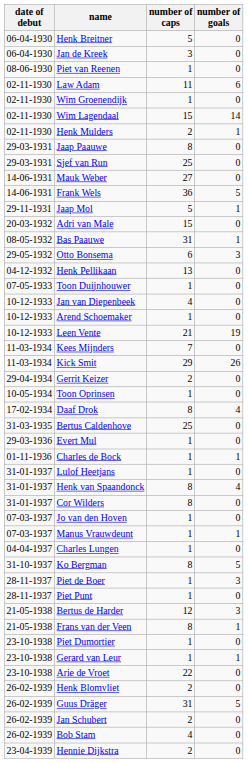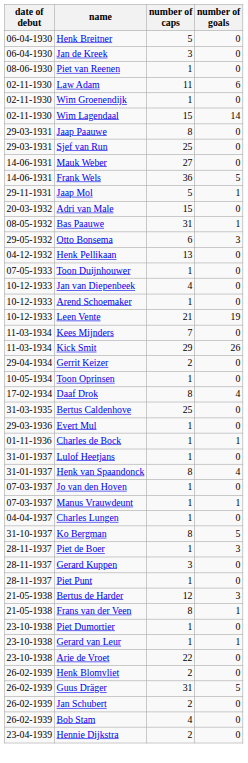 <table class="wikitable sortable">
 <tr>
 <th>date of<br>debut</th>
 <th>name</th>
 <th>number of<br>caps</th>
 <th>number of<br>goals</th>
 </tr>
 <tr>
 <td>06-04-1930</td>
 <td><a href='#'>Henk Breitner</a></td>
 <td align=right>5</td>
 <td align=right>0</td>
 </tr>
 <tr>
 <td>06-04-1930</td>
 <td><a href='#'>Jan de Kreek</a></td>
 <td align=right>3</td>
 <td align=right>0</td>
 </tr>
 <tr>
 <td>08-06-1930</td>
 <td><a href='#'>Piet van Reenen</a></td>
 <td align=right>1</td>
 <td align=right>0</td>
 </tr>
 <tr>
 <td>02-11-1930</td>
 <td><a href='#'>Law Adam</a></td>
 <td align=right>11</td>
 <td align=right>6</td>
 </tr>
 <tr>
 <td>02-11-1930</td>
 <td><a href='#'>Wim Groenendijk</a></td>
 <td align=right>1</td>
 <td align=right>0</td>
 </tr>
 <tr>
 <td>02-11-1930</td>
 <td><a href='#'>Wim Lagendaal</a></td>
 <td align=right>15</td>
 <td align=right>14</td>
-</tr>
-<tr>
-<td>02-11-1930</td>
-<td><a href='#'>Henk Mulders</a></td>
-<td align=right>2</td>
-<td align=right>1</td>
 </tr>
 <tr>
 <td>29-03-1931</td>
 <td><a href='#'>Jaap Paauwe</a></td>
 <td align=right>8</td>
 <td align=right>0</td>
 </tr>
 <tr>
 <td>29-03-1931</td>
 <td><a href='#'>Sjef van Run</a></td>
 <td align=right>25</td>
 <td align=right>0</td>
 </tr>
 <tr>
 <td>14-06-1931</td>
 <td><a href='#'>Mauk Weber</a></td>
 <td align=right>27</td>
 <td align=right>0</td>
 </tr>
 <tr>
 <td>14-06-1931</td>
 <td><a href='#'>Frank Wels</a></td>
 <td align=right>36</td>
 <td align=right>5</td>
 </tr>
 <tr>
 <td>29-11-1931</td>
 <td><a href='#'>Jaap Mol</a></td>
 <td align=right>5</td>
 <td align=right>1</td>
 </tr>
 <tr>
 <td>20-03-1932</td>
 <td><a href='#'>Adri van Male</a></td>
 <td align=right>15</td>
 <td align=right>0</td>
 </tr>
 <tr>
 <td>08-05-1932</td>
 <td><a href='#'>Bas Paauwe</a></td>
 <td align=right>31</td>
 <td align=right>1</td>
 </tr>
 <tr>
 <td>29-05-1932</td>
 <td><a href='#'>Otto Bonsema</a></td>
 <td align=right>6</td>
 <td align=right>3</td>
 </tr>
 <tr>
 <td>04-12-1932</td>
 <td><a href='#'>Henk Pellikaan</a></td>
 <td align=right>13</td>
 <td align=right>0</td>
 </tr>
 <tr>
 <td>07-05-1933</td>
 <td><a href='#'>Toon Duijnhouwer</a></td>
 <td align=right>1</td>
 <td align=right>0</td>
 </tr>
 <tr>
 <td>10-12-1933</td>
 <td><a href='#'>Jan van Diepenbeek</a></td>
 <td align=right>4</td>
 <td align=right>0</td>
 </tr>
 <tr>
 <td>10-12-1933</td>
 <td><a href='#'>Arend Schoemaker</a></td>
 <td align=right>1</td>
 <td align=right>0</td>
 </tr>
 <tr>
 <td>10-12-1933</td>
 <td><a href='#'>Leen Vente</a></td>
 <td align=right>21</td>
 <td align=right>19</td>
 </tr>
 <tr>
 <td>11-03-1934</td>
 <td><a href='#'>Kees Mijnders</a></td>
 <td align=right>7</td>
 <td align=right>0</td>
 </tr>
 <tr>
 <td>11-03-1934</td>
 <td><a href='#'>Kick Smit</a></td>
 <td align=right>29</td>
 <td align=right>26</td>
 </tr>
 <tr>
 <td>29-04-1934</td>
 <td><a href='#'>Gerrit Keizer</a></td>
 <td align=right>2</td>
 <td align=right>0</td>
 </tr>
 <tr>
 <td>10-05-1934</td>
 <td><a href='#'>Toon Oprinsen</a></td>
 <td align=right>1</td>
 <td align=right>0</td>
 </tr>
 <tr>
 <td>17-02-1934</td>
 <td><a href='#'>Daaf Drok</a></td>
 <td align=right>8</td>
 <td align=right>4</td>
 </tr>
 <tr>
 <td>31-03-1935</td>
 <td><a href='#'>Bertus Caldenhove</a></td>
 <td align=right>25</td>
 <td align=right>0</td>
 </tr>
 <tr>
 <td>29-03-1936</td>
 <td><a href='#'>Evert Mul</a></td>
 <td align=right>1</td>
 <td align=right>0</td>
 </tr>
 <tr>
 <td>01-11-1936</td>
 <td><a href='#'>Charles de Bock</a></td>
 <td align=right>1</td>
 <td align=right>1</td>
 </tr>
 <tr>
 <td>31-01-1937</td>
 <td><a href='#'>Lulof Heetjans</a></td>
 <td align=right>1</td>
 <td align=right>0</td>
 </tr>
 <tr>
 <td>31-01-1937</td>
 <td><a href='#'>Henk van Spaandonck</a></td>
 <td align=right>8</td>
 <td align=right>4</td>
 </tr>
 <tr>
-<td>31-01-1937</td>
-<td><a href='#'>Cor Wilders</a></td>
-<td align=right>8</td>
-<td align=right>0</td>
-</tr>
-<tr>
 <td>07-03-1937</td>
 <td><a href='#'>Jo van den Hoven</a></td>
 <td align=right>1</td>
 <td align=right>0</td>
 </tr>
 <tr>
 <td>07-03-1937</td>
 <td><a href='#'>Manus Vrauwdeunt</a></td>
 <td align=right>1</td>
 <td align=right>1</td>
 </tr>
 <tr>
 <td>04-04-1937</td>
 <td><a href='#'>Charles Lungen</a></td>
 <td align=right>1</td>
 <td align=right>0</td>
 </tr>
 <tr>
 <td>31-10-1937</td>
 <td><a href='#'>Ko Bergman</a></td>
 <td align=right>8</td>
 <td align=right>5</td>
 </tr>
 <tr>
 <td>28-11-1937</td>
 <td><a href='#'>Piet de Boer</a></td>
 <td align=right>1</td>
 <td align=right>3</td>
+</tr>
+<tr>
+<td>28-11-1937</td>
+<td><a href='#'>Gerard Kuppen</a></td>
+<td align=right>3</td>
+<td align=right>0</td>
 </tr>
 <tr>
 <td>28-11-1937</td>
 <td><a href='#'>Piet Punt</a></td>
 <td align=right>1</td>
 <td align=right>0</td>
 </tr>
 <tr>
 <td>21-05-1938</td>
 <td><a href='#'>Bertus de Harder</a></td>
 <td align=right>12</td>
 <td align=right>3</td>
 </tr>
 <tr>
 <td>21-05-1938</td>
 <td><a href='#'>Frans van der Veen</a></td>
 <td align=right>8</td>
 <td align=right>1</td>
 </tr>
 <tr>
 <td>23-10-1938</td>
 <td><a href='#'>Piet Dumortier</a></td>
 <td align=right>1</td>
 <td align=right>0</td>
 </tr>
 <tr>
 <td>23-10-1938</td>
 <td><a href='#'>Gerard van Leur</a></td>
 <td align=right>1</td>
 <td align=right>1</td>
 </tr>
 <tr>
 <td>23-10-1938</td>
 <td><a href='#'>Arie de Vroet</a></td>
 <td align=right>22</td>
 <td align=right>0</td>
 </tr>
 <tr>
 <td>26-02-1939</td>
 <td><a href='#'>Henk Blomvliet</a></td>
 <td align=right>2</td>
 <td align=right>0</td>
 </tr>
 <tr>
 <td>26-02-1939</td>
 <td><a href='#'>Guus Dräger</a></td>
 <td align=right>31</td>
 <td align=right>5</td>
 </tr>
 <tr>
 <td>26-02-1939</td>
 <td><a href='#'>Jan Schubert</a></td>
 <td align=right>2</td>
 <td align=right>0</td>
 </tr>
 <tr>
 <td>26-02-1939</td>
 <td><a href='#'>Bob Stam</a></td>
 <td align=right>4</td>
 <td align=right>0</td>
 </tr>
 <tr>
 <td>23-04-1939</td>
 <td><a href='#'>Hennie Dijkstra</a></td>
 <td align=right>2</td>
 <td align=right>0</td>
 </tr>
 </table>
